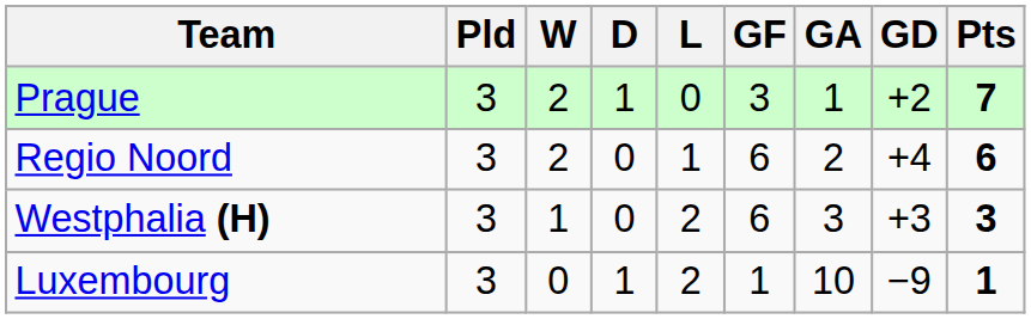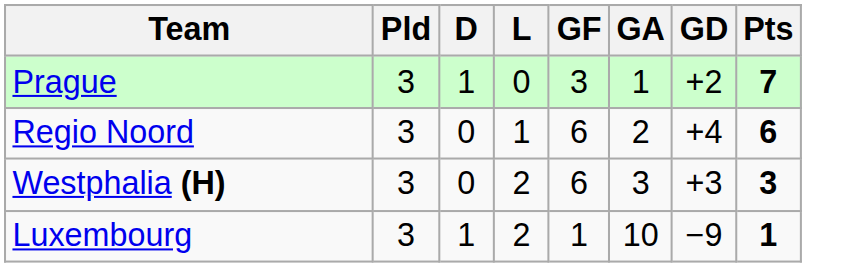 <table class="wikitable" style="text-align:center;">
 <tr>
 <th width=175>Team</th>
 <th width=20 abbr="Played">Pld</th>
-<th width=20 abbr="Won">W</th>
 <th width=20 abbr="Drawn">D</th>
 <th width=20 abbr="Lost">L</th>
 <th width=20 abbr="Goals for">GF</th>
 <th width=20 abbr="Goals against">GA</th>
 <th width=20 abbr="Goal difference">GD</th>
 <th width=20 abbr="Points">Pts</th>
 </tr>
 <tr bgcolor=#ccffcc>
 <td align=left> <a href='#'>Prague</a></td>
 <td>3</td>
-<td>2</td>
 <td>1</td>
 <td>0</td>
 <td>3</td>
 <td>1</td>
 <td>+2</td>
 <td><strong>7</strong></td>
 </tr>
 <tr>
 <td align=left> <a href='#'>Regio Noord</a></td>
 <td>3</td>
-<td>2</td>
 <td>0</td>
 <td>1</td>
 <td>6</td>
 <td>2</td>
 <td>+4</td>
 <td><strong>6</strong></td>
 </tr>
 <tr>
 <td align=left> <a href='#'>Westphalia</a> <strong>(H)</strong></td>
 <td>3</td>
-<td>1</td>
 <td>0</td>
 <td>2</td>
 <td>6</td>
 <td>3</td>
 <td>+3</td>
 <td><strong>3</strong></td>
 </tr>
 <tr>
 <td align=left> <a href='#'>Luxembourg</a></td>
 <td>3</td>
-<td>0</td>
 <td>1</td>
 <td>2</td>
 <td>1</td>
 <td>10</td>
 <td>−9</td>
 <td><strong>1</strong></td>
 </tr>
 </table>
